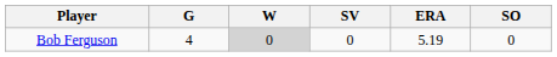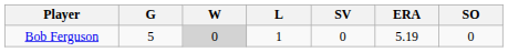 <table class="wikitable sortable">
 <tr>
 <th bgcolor="#DDDDFF" width="16%">Player</th>
 <th bgcolor="#DDDDFF" width="9%">G</th>
 <th bgcolor="#DDDDFF" width="9%">W</th>
+<th bgcolor="#DDDDFF" width="9%">L</th>
 <th bgcolor="#DDDDFF" width="9%">SV</th>
 <th bgcolor="#DDDDFF" width="9%">ERA</th>
 <th bgcolor="#DDDDFF" width="9%">SO</th>
 </tr>
 <tr align=center>
 <td><a href='#'>Bob Ferguson</a></td>
-<td>4</td>
+<td>5</td>
 <td style="background: lightgrey;">0</td>
+<td>1</td>
 <td>0</td>
 <td>5.19</td>
 <td>0</td>
 </tr>
 </table>
